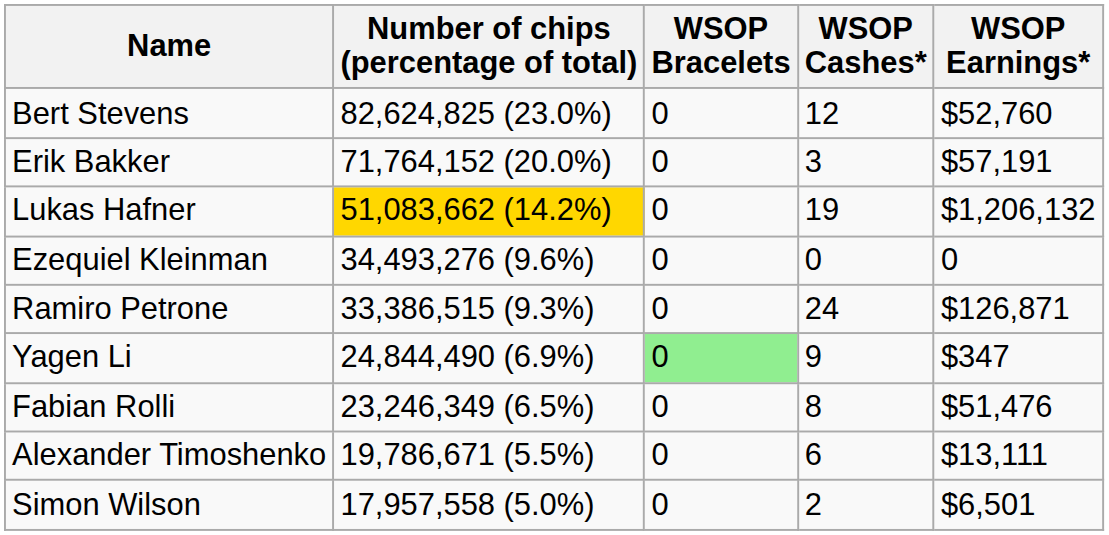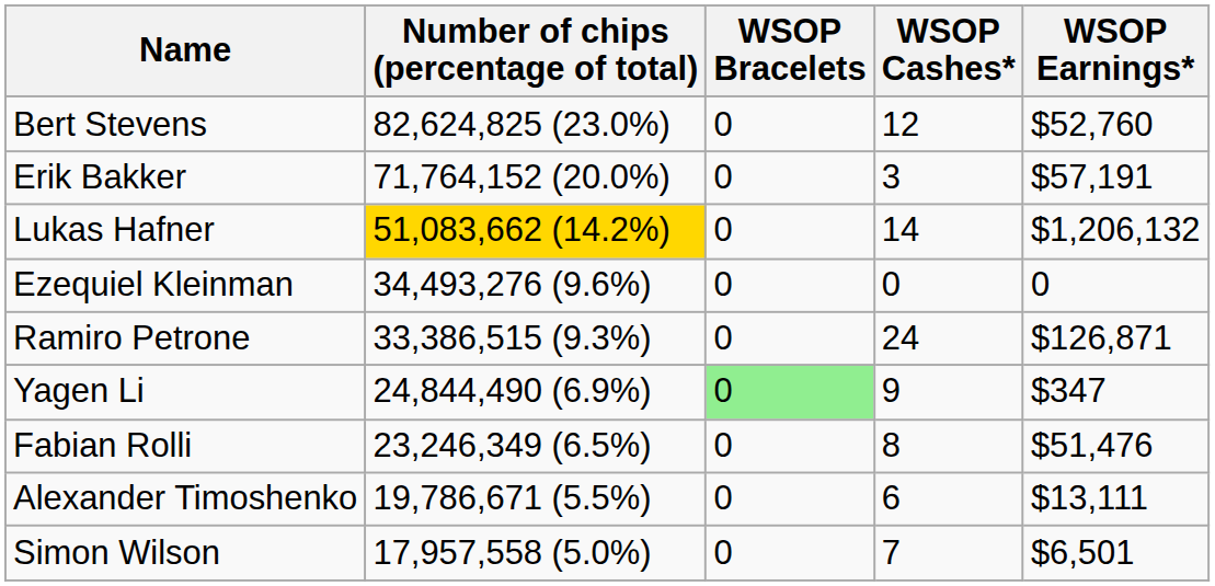 <table class="wikitable sortable">
 <tr>
 <th>Name</th>
 <th>Number of chips<br>(percentage of total)</th>
 <th>WSOP<br>Bracelets</th>
 <th>WSOP<br>Cashes*</th>
 <th>WSOP<br>Earnings*</th>
 </tr>
 <tr>
 <td> Bert Stevens</td>
 <td>82,624,825 (23.0%)</td>
 <td>0</td>
 <td>12</td>
 <td>$52,760</td>
 </tr>
 <tr>
 <td> Erik Bakker</td>
 <td>71,764,152 (20.0%)</td>
 <td>0</td>
 <td>3</td>
 <td>$57,191</td>
 </tr>
 <tr>
 <td> Lukas Hafner</td>
 <td style="background: gold;">51,083,662 (14.2%)</td>
 <td>0</td>
-<td>19</td>
+<td>14</td>
 <td>$1,206,132</td>
 </tr>
 <tr>
 <td> Ezequiel Kleinman</td>
 <td>34,493,276 (9.6%)</td>
 <td>0</td>
 <td>0</td>
 <td>0</td>
 </tr>
 <tr>
 <td> Ramiro Petrone</td>
 <td>33,386,515 (9.3%)</td>
 <td>0</td>
 <td>24</td>
 <td>$126,871</td>
 </tr>
 <tr>
 <td> Yagen Li</td>
 <td>24,844,490 (6.9%)</td>
 <td style="background: lightgreen;">0</td>
 <td>9</td>
 <td>$347</td>
 </tr>
 <tr>
 <td> Fabian Rolli</td>
 <td>23,246,349 (6.5%)</td>
 <td>0</td>
 <td>8</td>
 <td>$51,476</td>
 </tr>
 <tr>
 <td> Alexander Timoshenko</td>
 <td>19,786,671 (5.5%)</td>
 <td>0</td>
 <td>6</td>
 <td>$13,111</td>
 </tr>
 <tr>
 <td> Simon Wilson</td>
 <td>17,957,558 (5.0%)</td>
 <td>0</td>
-<td>2</td>
+<td>7</td>
 <td>$6,501</td>
 </tr>
 </table>
